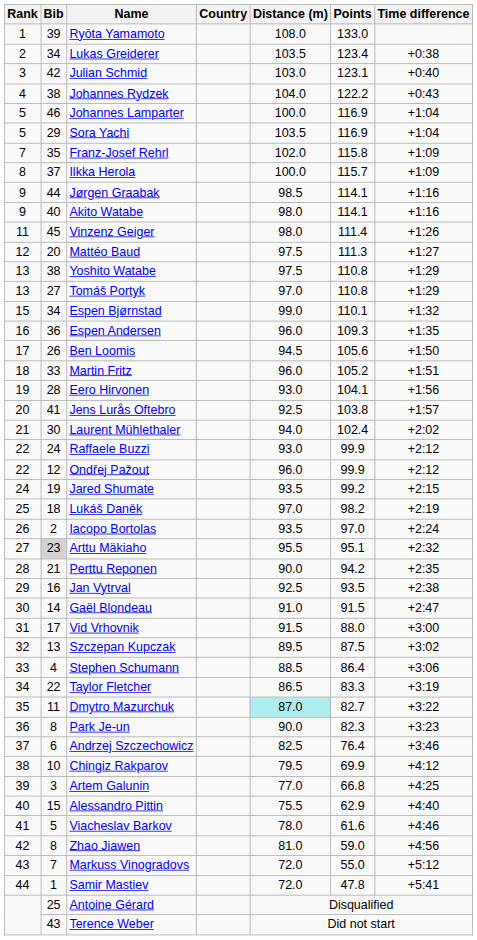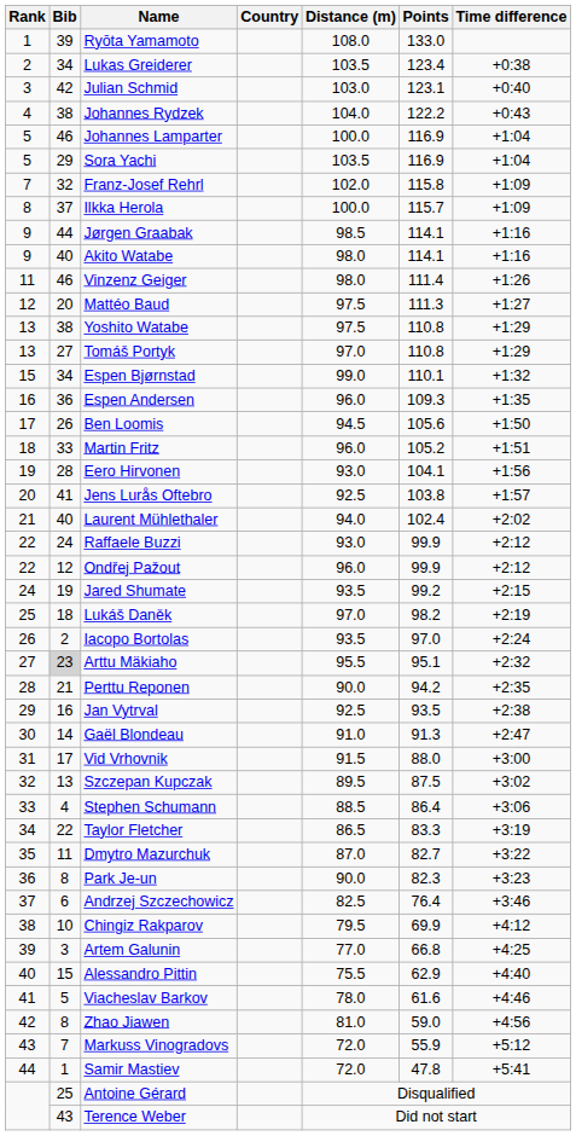 <table class="wikitable sortable" style="text-align:center">
 <tr>
 <th>Rank</th>
 <th>Bib</th>
 <th>Name</th>
 <th>Country</th>
 <th>Distance (m)</th>
 <th>Points</th>
 <th>Time difference</th>
 </tr>
 <tr>
 <td>1</td>
 <td>39</td>
 <td align=left><a href='#'>Ryōta Yamamoto</a></td>
 <td align=left></td>
 <td>108.0</td>
 <td>133.0</td>
 <td></td>
 </tr>
 <tr>
 <td>2</td>
 <td>34</td>
 <td align=left><a href='#'>Lukas Greiderer</a></td>
 <td align=left></td>
 <td>103.5</td>
 <td>123.4</td>
 <td>+0:38</td>
 </tr>
 <tr>
 <td>3</td>
 <td>42</td>
 <td align=left><a href='#'>Julian Schmid</a></td>
 <td align=left></td>
 <td>103.0</td>
 <td>123.1</td>
 <td>+0:40</td>
 </tr>
 <tr>
 <td>4</td>
 <td>38</td>
 <td align=left><a href='#'>Johannes Rydzek</a></td>
 <td align=left></td>
 <td>104.0</td>
 <td>122.2</td>
 <td>+0:43</td>
 </tr>
 <tr>
 <td>5</td>
 <td>46</td>
 <td align=left><a href='#'>Johannes Lamparter</a></td>
 <td align=left></td>
 <td>100.0</td>
 <td>116.9</td>
 <td>+1:04</td>
 </tr>
 <tr>
 <td>5</td>
 <td>29</td>
 <td align=left><a href='#'>Sora Yachi</a></td>
 <td align=left></td>
 <td>103.5</td>
 <td>116.9</td>
 <td>+1:04</td>
 </tr>
 <tr>
 <td>7</td>
-<td>35</td>
+<td>32</td>
 <td align=left><a href='#'>Franz-Josef Rehrl</a></td>
 <td align=left></td>
 <td>102.0</td>
 <td>115.8</td>
 <td>+1:09</td>
 </tr>
 <tr>
 <td>8</td>
 <td>37</td>
 <td align=left><a href='#'>Ilkka Herola</a></td>
 <td align=left></td>
 <td>100.0</td>
 <td>115.7</td>
 <td>+1:09</td>
 </tr>
 <tr>
 <td>9</td>
 <td>44</td>
 <td align=left><a href='#'>Jørgen Graabak</a></td>
 <td align=left></td>
 <td>98.5</td>
 <td>114.1</td>
 <td>+1:16</td>
 </tr>
 <tr>
 <td>9</td>
 <td>40</td>
 <td align=left><a href='#'>Akito Watabe</a></td>
 <td align=left></td>
 <td>98.0</td>
 <td>114.1</td>
 <td>+1:16</td>
 </tr>
 <tr>
 <td>11</td>
-<td>45</td>
+<td>46</td>
 <td align=left><a href='#'>Vinzenz Geiger</a></td>
 <td align=left></td>
 <td>98.0</td>
 <td>111.4</td>
 <td>+1:26</td>
 </tr>
 <tr>
 <td>12</td>
 <td>20</td>
 <td align=left><a href='#'>Mattéo Baud</a></td>
 <td align=left></td>
 <td>97.5</td>
 <td>111.3</td>
 <td>+1:27</td>
 </tr>
 <tr>
 <td>13</td>
 <td>38</td>
 <td align=left><a href='#'>Yoshito Watabe</a></td>
 <td align=left></td>
 <td>97.5</td>
 <td>110.8</td>
 <td>+1:29</td>
 </tr>
 <tr>
 <td>13</td>
 <td>27</td>
 <td align=left><a href='#'>Tomáš Portyk</a></td>
 <td align=left></td>
 <td>97.0</td>
 <td>110.8</td>
 <td>+1:29</td>
 </tr>
 <tr>
 <td>15</td>
 <td>34</td>
 <td align=left><a href='#'>Espen Bjørnstad</a></td>
 <td align=left></td>
 <td>99.0</td>
 <td>110.1</td>
 <td>+1:32</td>
 </tr>
 <tr>
 <td>16</td>
 <td>36</td>
 <td align=left><a href='#'>Espen Andersen</a></td>
 <td align=left></td>
 <td>96.0</td>
 <td>109.3</td>
 <td>+1:35</td>
 </tr>
 <tr>
 <td>17</td>
 <td>26</td>
 <td align=left><a href='#'>Ben Loomis</a></td>
 <td align=left></td>
 <td>94.5</td>
 <td>105.6</td>
 <td>+1:50</td>
 </tr>
 <tr>
 <td>18</td>
 <td>33</td>
 <td align=left><a href='#'>Martin Fritz</a></td>
 <td align=left></td>
 <td>96.0</td>
 <td>105.2</td>
 <td>+1:51</td>
 </tr>
 <tr>
 <td>19</td>
 <td>28</td>
 <td align=left><a href='#'>Eero Hirvonen</a></td>
 <td align=left></td>
 <td>93.0</td>
 <td>104.1</td>
 <td>+1:56</td>
 </tr>
 <tr>
 <td>20</td>
 <td>41</td>
 <td align=left><a href='#'>Jens Lurås Oftebro</a></td>
 <td align=left></td>
 <td>92.5</td>
 <td>103.8</td>
 <td>+1:57</td>
 </tr>
 <tr>
 <td>21</td>
-<td>30</td>
+<td>40</td>
 <td align=left><a href='#'>Laurent Mühlethaler</a></td>
 <td align=left></td>
 <td>94.0</td>
 <td>102.4</td>
 <td>+2:02</td>
 </tr>
 <tr>
 <td>22</td>
 <td>24</td>
 <td align=left><a href='#'>Raffaele Buzzi</a></td>
 <td align=left></td>
 <td>93.0</td>
 <td>99.9</td>
 <td>+2:12</td>
 </tr>
 <tr>
 <td>22</td>
 <td>12</td>
 <td align=left><a href='#'>Ondřej Pažout</a></td>
 <td align=left></td>
 <td>96.0</td>
 <td>99.9</td>
 <td>+2:12</td>
 </tr>
 <tr>
 <td>24</td>
 <td>19</td>
 <td align=left><a href='#'>Jared Shumate</a></td>
 <td align=left></td>
 <td>93.5</td>
 <td>99.2</td>
 <td>+2:15</td>
 </tr>
 <tr>
 <td>25</td>
 <td>18</td>
 <td align=left><a href='#'>Lukáš Daněk</a></td>
 <td align=left></td>
 <td>97.0</td>
 <td>98.2</td>
 <td>+2:19</td>
 </tr>
 <tr>
 <td>26</td>
 <td>2</td>
 <td align=left><a href='#'>Iacopo Bortolas</a></td>
 <td align=left></td>
 <td>93.5</td>
 <td>97.0</td>
 <td>+2:24</td>
 </tr>
 <tr>
 <td>27</td>
 <td style="background: lightgrey;">23</td>
 <td align=left><a href='#'>Arttu Mäkiaho</a></td>
 <td align=left></td>
 <td>95.5</td>
 <td>95.1</td>
 <td>+2:32</td>
 </tr>
 <tr>
 <td>28</td>
 <td>21</td>
 <td align=left><a href='#'>Perttu Reponen</a></td>
 <td align=left></td>
 <td>90.0</td>
 <td>94.2</td>
 <td>+2:35</td>
 </tr>
 <tr>
 <td>29</td>
 <td>16</td>
 <td align=left><a href='#'>Jan Vytrval</a></td>
 <td align=left></td>
 <td>92.5</td>
 <td>93.5</td>
 <td>+2:38</td>
 </tr>
 <tr>
 <td>30</td>
 <td>14</td>
 <td align=left><a href='#'>Gaël Blondeau</a></td>
 <td align=left></td>
 <td>91.0</td>
-<td>91.5</td>
+<td>91.3</td>
 <td>+2:47</td>
 </tr>
 <tr>
 <td>31</td>
 <td>17</td>
 <td align=left><a href='#'>Vid Vrhovnik</a></td>
 <td align=left></td>
 <td>91.5</td>
 <td>88.0</td>
 <td>+3:00</td>
 </tr>
 <tr>
 <td>32</td>
 <td>13</td>
 <td align=left><a href='#'>Szczepan Kupczak</a></td>
 <td align=left></td>
 <td>89.5</td>
 <td>87.5</td>
 <td>+3:02</td>
 </tr>
 <tr>
 <td>33</td>
 <td>4</td>
 <td align=left><a href='#'>Stephen Schumann</a></td>
 <td align=left></td>
 <td>88.5</td>
 <td>86.4</td>
 <td>+3:06</td>
 </tr>
 <tr>
 <td>34</td>
 <td>22</td>
 <td align=left><a href='#'>Taylor Fletcher</a></td>
 <td align=left></td>
 <td>86.5</td>
 <td>83.3</td>
 <td>+3:19</td>
 </tr>
 <tr>
 <td>35</td>
 <td>11</td>
 <td align=left><a href='#'>Dmytro Mazurchuk</a></td>
 <td align=left></td>
-<td style="background: paleturquoise;">87.0</td>
+<td>87.0</td>
 <td>82.7</td>
 <td>+3:22</td>
 </tr>
 <tr>
 <td>36</td>
 <td>8</td>
 <td align=left><a href='#'>Park Je-un</a></td>
 <td align=left></td>
 <td>90.0</td>
 <td>82.3</td>
 <td>+3:23</td>
 </tr>
 <tr>
 <td>37</td>
 <td>6</td>
 <td align=left><a href='#'>Andrzej Szczechowicz</a></td>
 <td align=left></td>
 <td>82.5</td>
 <td>76.4</td>
 <td>+3:46</td>
 </tr>
 <tr>
 <td>38</td>
 <td>10</td>
 <td align=left><a href='#'>Chingiz Rakparov</a></td>
 <td align=left></td>
 <td>79.5</td>
 <td>69.9</td>
 <td>+4:12</td>
 </tr>
 <tr>
 <td>39</td>
 <td>3</td>
 <td align=left><a href='#'>Artem Galunin</a></td>
 <td align=left></td>
 <td>77.0</td>
 <td>66.8</td>
 <td>+4:25</td>
 </tr>
 <tr>
 <td>40</td>
 <td>15</td>
 <td align=left><a href='#'>Alessandro Pittin</a></td>
 <td align=left></td>
 <td>75.5</td>
 <td>62.9</td>
 <td>+4:40</td>
 </tr>
 <tr>
 <td>41</td>
 <td>5</td>
 <td align=left><a href='#'>Viacheslav Barkov</a></td>
 <td align=left></td>
 <td>78.0</td>
 <td>61.6</td>
 <td>+4:46</td>
 </tr>
 <tr>
 <td>42</td>
 <td>8</td>
 <td align=left><a href='#'>Zhao Jiawen</a></td>
 <td align=left></td>
 <td>81.0</td>
 <td>59.0</td>
 <td>+4:56</td>
 </tr>
 <tr>
 <td>43</td>
 <td>7</td>
 <td align=left><a href='#'>Markuss Vinogradovs</a></td>
 <td align=left></td>
 <td>72.0</td>
-<td>55.0</td>
+<td>55.9</td>
 <td>+5:12</td>
 </tr>
 <tr>
 <td>44</td>
 <td>1</td>
 <td align=left><a href='#'>Samir Mastiev</a></td>
 <td align=left></td>
 <td>72.0</td>
 <td>47.8</td>
 <td>+5:41</td>
 </tr>
 <tr>
 <td rowspan=2></td>
 <td>25</td>
 <td align=left><a href='#'>Antoine Gérard</a></td>
 <td align=left></td>
 <td colspan=3>Disqualified</td>
 </tr>
 <tr>
 <td>43</td>
 <td align=left><a href='#'>Terence Weber</a></td>
 <td align=left></td>
 <td colspan=3>Did not start</td>
 </tr>
 </table>
